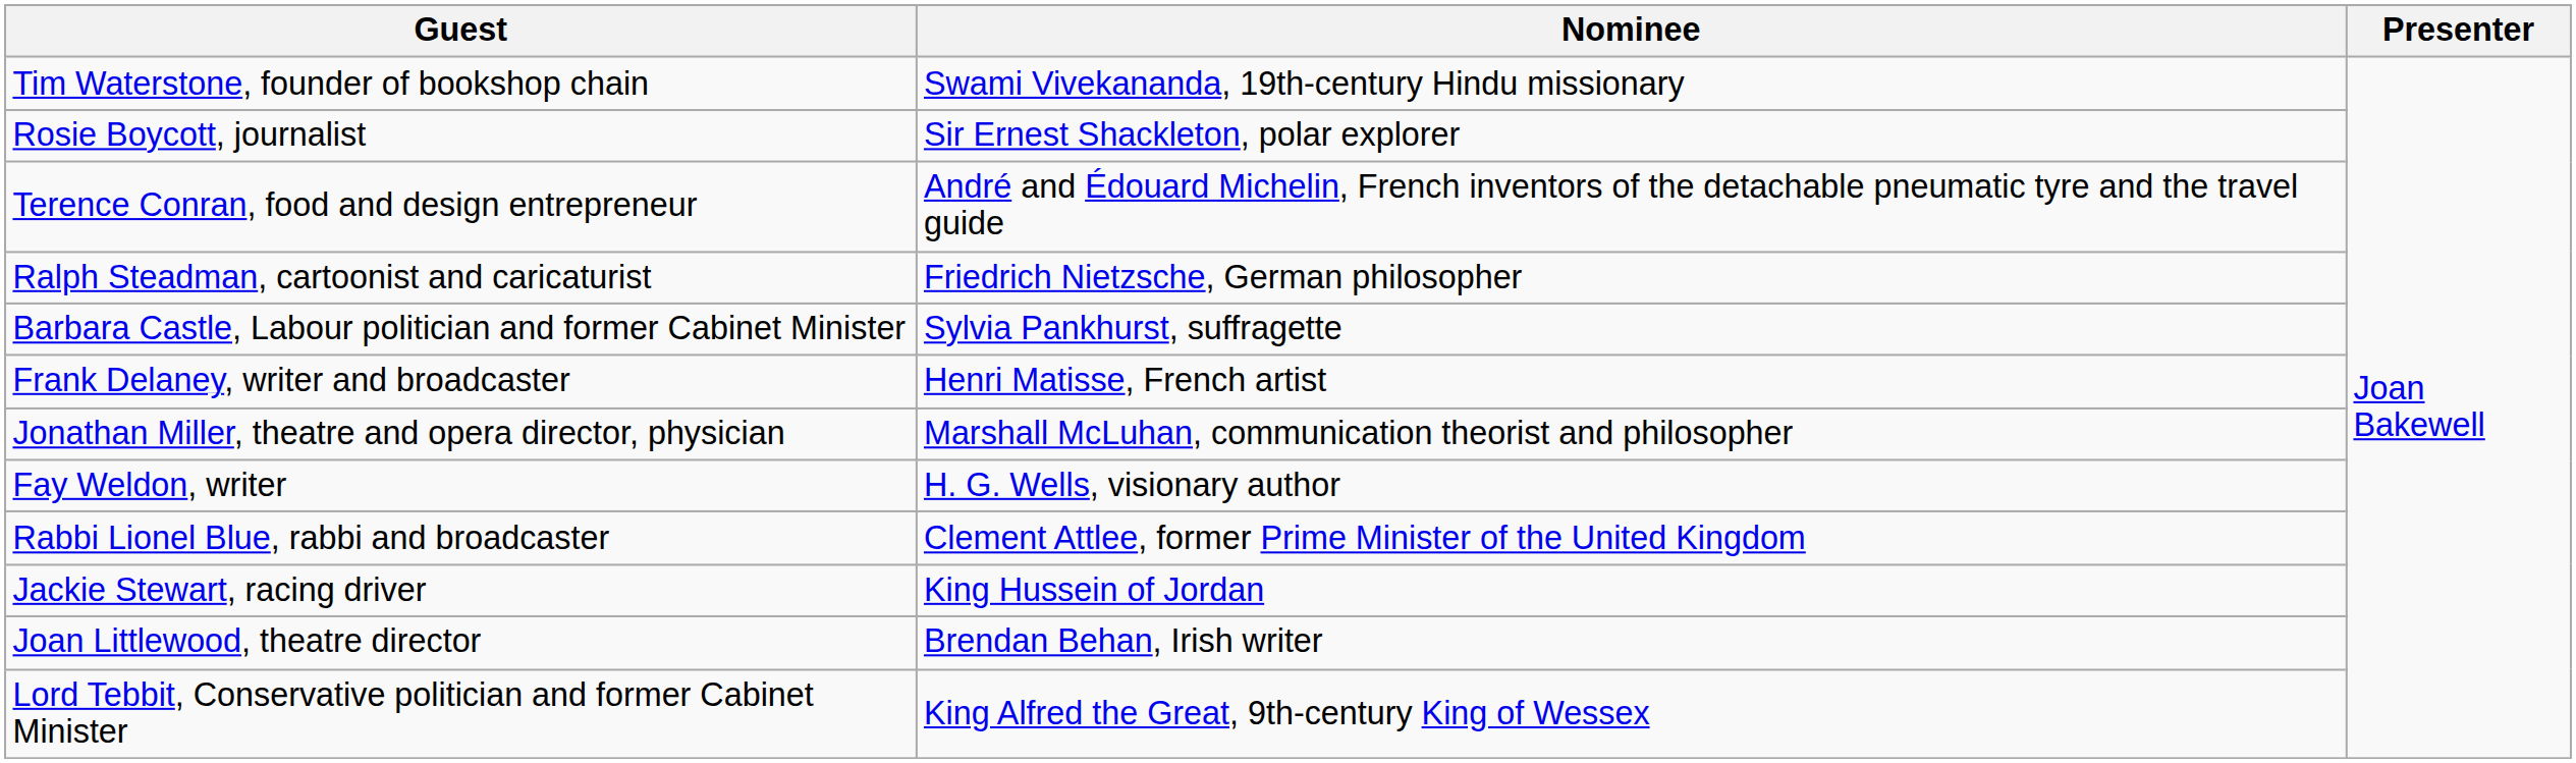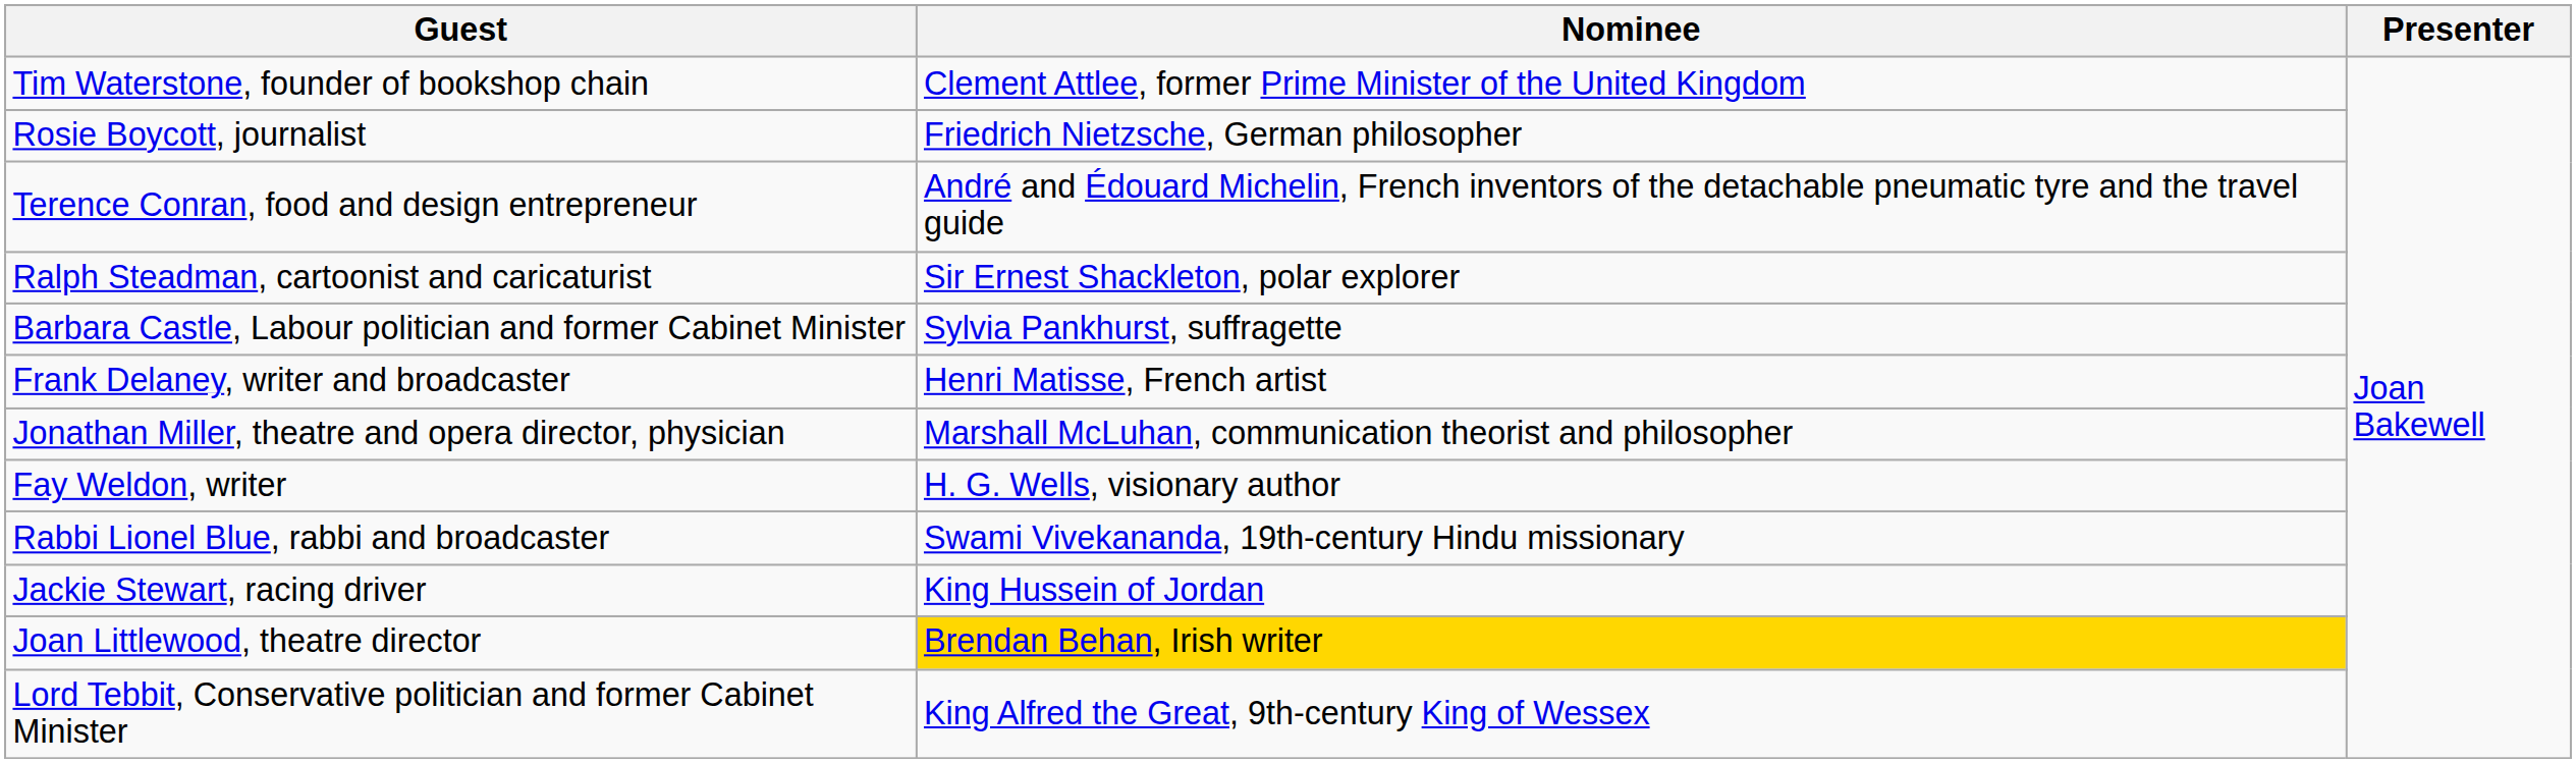 <table class="wikitable">
 <tr>
 <th>Guest</th>
 <th>Nominee</th>
 <th>Presenter</th>
 </tr>
 <tr>
 <td><a href='#'>Tim Waterstone</a>, founder of bookshop chain</td>
-<td><a href='#'>Swami Vivekananda</a>, 19th-century Hindu missionary</td>
+<td><a href='#'>Clement Attlee</a>, former <a href='#'>Prime Minister of the United Kingdom</a></td>
 <td rowspan="12"><a href='#'>Joan Bakewell</a></td>
 </tr>
 <tr>
 <td><a href='#'>Rosie Boycott</a>, journalist</td>
-<td><a href='#'>Sir Ernest Shackleton</a>, polar explorer</td>
+<td><a href='#'>Friedrich Nietzsche</a>, German philosopher</td>
 </tr>
 <tr>
 <td><a href='#'>Terence Conran</a>, food and design entrepreneur</td>
 <td><a href='#'>André</a> and <a href='#'>Édouard Michelin</a>, French inventors of the detachable pneumatic tyre and the travel guide</td>
 </tr>
 <tr>
 <td><a href='#'>Ralph Steadman</a>, cartoonist and caricaturist</td>
-<td><a href='#'>Friedrich Nietzsche</a>, German philosopher</td>
+<td><a href='#'>Sir Ernest Shackleton</a>, polar explorer</td>
 </tr>
 <tr>
 <td><a href='#'>Barbara Castle</a>, Labour politician and former Cabinet Minister</td>
 <td><a href='#'>Sylvia Pankhurst</a>, suffragette</td>
 </tr>
 <tr>
 <td><a href='#'>Frank Delaney</a>, writer and broadcaster</td>
 <td><a href='#'>Henri Matisse</a>, French artist</td>
 </tr>
 <tr>
 <td><a href='#'>Jonathan Miller</a>, theatre and opera director, physician</td>
 <td><a href='#'>Marshall McLuhan</a>, communication theorist and philosopher</td>
 </tr>
 <tr>
 <td><a href='#'>Fay Weldon</a>, writer</td>
 <td><a href='#'>H. G. Wells</a>, visionary author</td>
 </tr>
 <tr>
 <td><a href='#'>Rabbi Lionel Blue</a>, rabbi and broadcaster</td>
-<td><a href='#'>Clement Attlee</a>, former <a href='#'>Prime Minister of the United Kingdom</a></td>
+<td><a href='#'>Swami Vivekananda</a>, 19th-century Hindu missionary</td>
 </tr>
 <tr>
 <td><a href='#'>Jackie Stewart</a>, racing driver</td>
 <td><a href='#'>King Hussein of Jordan</a></td>
 </tr>
 <tr>
 <td><a href='#'>Joan Littlewood</a>, theatre director</td>
-<td><a href='#'>Brendan Behan</a>, Irish writer</td>
+<td style="background: gold;"><a href='#'>Brendan Behan</a>, Irish writer</td>
 </tr>
 <tr>
 <td><a href='#'>Lord Tebbit</a>, Conservative politician and former Cabinet Minister</td>
 <td><a href='#'>King Alfred the Great</a>, 9th-century <a href='#'>King of Wessex</a></td>
 </tr>
 </table>
